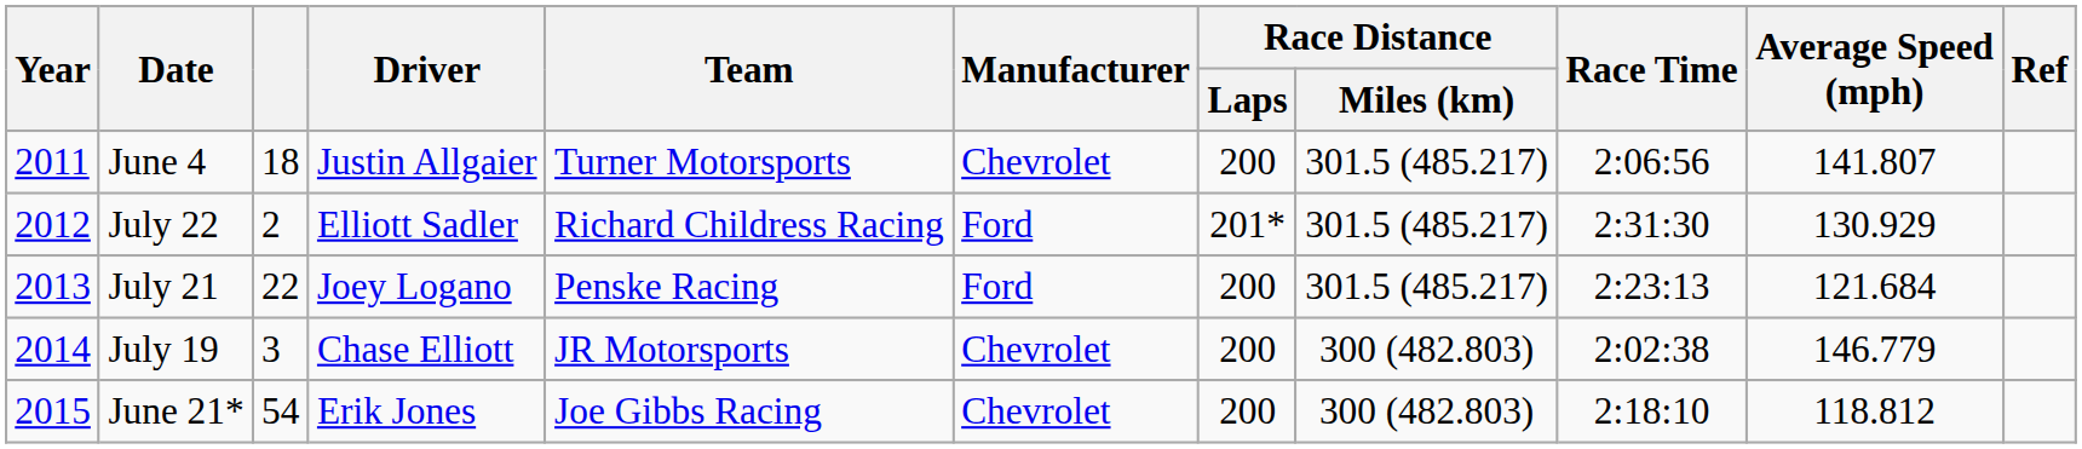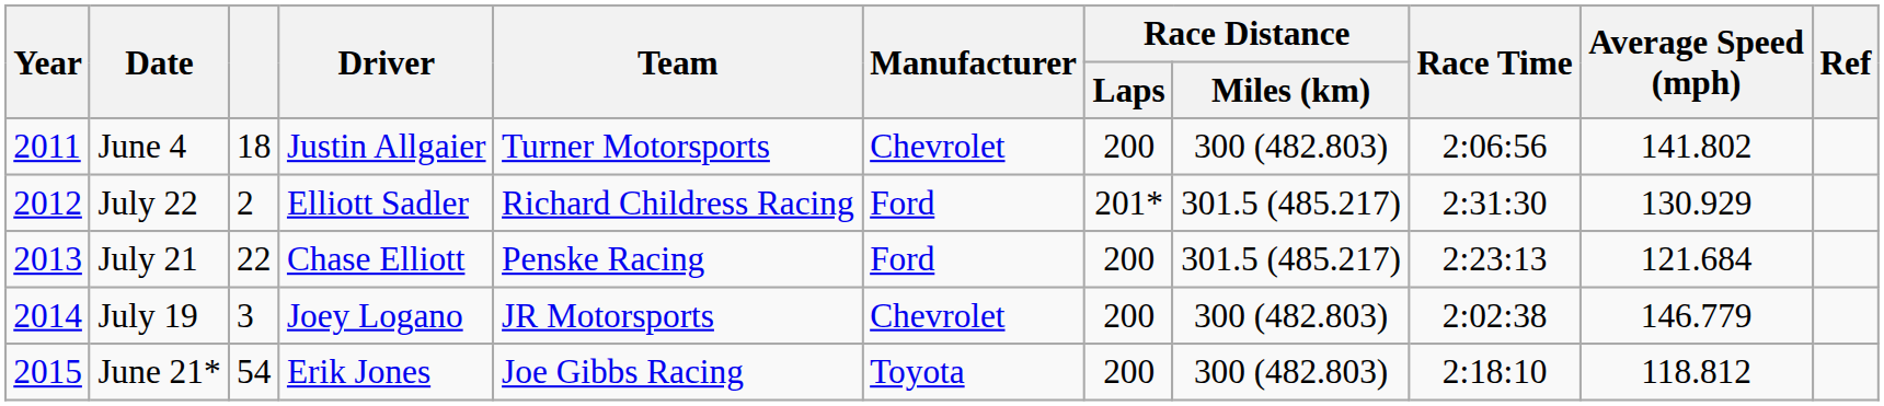 <table class="wikitable" style="font-size: 95%;">
 <tr>
 <th rowspan="2">Year</th>
 <th rowspan="2">Date</th>
 <th rowspan="2"></th>
 <th rowspan="2">Driver</th>
 <th rowspan="2">Team</th>
 <th rowspan="2">Manufacturer</th>
 <th colspan="2">Race Distance</th>
 <th rowspan="2">Race Time</th>
 <th rowspan="2">Average Speed<br>(mph)</th>
 <th rowspan="2">Ref</th>
 </tr>
 <tr>
 <th>Laps</th>
 <th>Miles (km)</th>
 </tr>
 <tr>
 <td><a href='#'>2011</a></td>
 <td>June 4</td>
 <td>18</td>
 <td><a href='#'>Justin Allgaier</a></td>
 <td><a href='#'>Turner Motorsports</a></td>
 <td><a href='#'>Chevrolet</a></td>
 <td align="center">200</td>
-<td align="center">301.5 (485.217)</td>
+<td align="center">300 (482.803)</td>
 <td align="center">2:06:56</td>
-<td align="center">141.807</td>
+<td align="center">141.802</td>
 <td align="center"></td>
 </tr>
 <tr>
 <td><a href='#'>2012</a></td>
 <td>July 22</td>
 <td>2</td>
 <td><a href='#'>Elliott Sadler</a></td>
 <td><a href='#'>Richard Childress Racing</a></td>
 <td><a href='#'>Ford</a></td>
 <td align="center">201*</td>
 <td align="center">301.5 (485.217)</td>
 <td align="center">2:31:30</td>
 <td align="center">130.929</td>
 <td align="center"></td>
 </tr>
 <tr>
 <td><a href='#'>2013</a></td>
 <td>July 21</td>
 <td>22</td>
-<td><a href='#'>Joey Logano</a></td>
+<td><a href='#'>Chase Elliott</a></td>
 <td><a href='#'>Penske Racing</a></td>
 <td><a href='#'>Ford</a></td>
 <td align="center">200</td>
 <td align="center">301.5 (485.217)</td>
 <td align="center">2:23:13</td>
 <td align="center">121.684</td>
 <td align="center"></td>
 </tr>
 <tr>
 <td><a href='#'>2014</a></td>
 <td>July 19</td>
 <td>3</td>
-<td><a href='#'>Chase Elliott</a></td>
+<td><a href='#'>Joey Logano</a></td>
 <td><a href='#'>JR Motorsports</a></td>
 <td><a href='#'>Chevrolet</a></td>
 <td align="center">200</td>
 <td align="center">300 (482.803)</td>
 <td align="center">2:02:38</td>
 <td align="center">146.779</td>
 <td align="center"></td>
 </tr>
 <tr>
 <td><a href='#'>2015</a></td>
 <td>June 21*</td>
 <td>54</td>
 <td><a href='#'>Erik Jones</a></td>
 <td><a href='#'>Joe Gibbs Racing</a></td>
-<td><a href='#'>Chevrolet</a></td>
+<td><a href='#'>Toyota</a></td>
 <td align="center">200</td>
 <td align="center">300 (482.803)</td>
 <td align="center">2:18:10</td>
 <td align="center">118.812</td>
 <td align="center"></td>
 </tr>
 </table>
